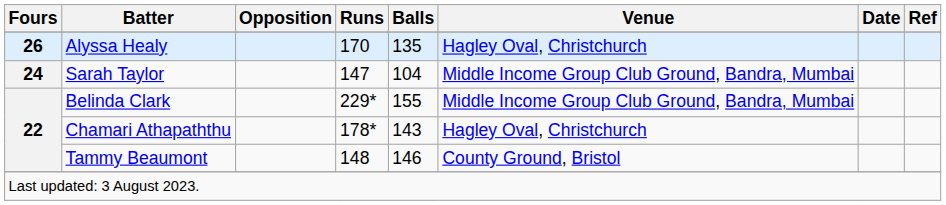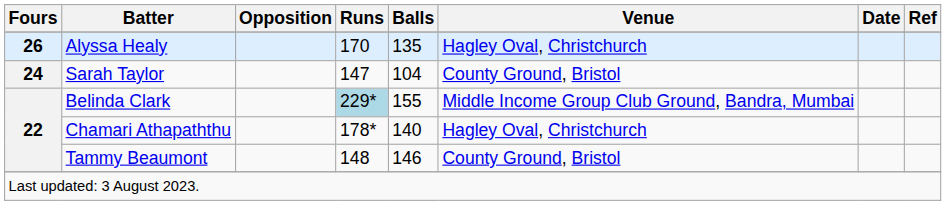 <table class="wikitable sortable">
 <tr>
 <th>Fours</th>
 <th>Batter</th>
 <th>Opposition</th>
 <th>Runs</th>
 <th>Balls</th>
 <th class="unsortable">Venue</th>
 <th>Date</th>
 <th class="unsortable">Ref</th>
 </tr>
 <tr>
 </tr>
 <tr style="background-color:#def;">
 <th style="background-color:#def;">26</th>
 <td> <a href='#'>Alyssa Healy</a></td>
 <td></td>
 <td>170</td>
 <td>135</td>
 <td><a href='#'>Hagley Oval</a>, <a href='#'>Christchurch</a></td>
 <td></td>
 <td></td>
 </tr>
 <tr>
 <th>24</th>
 <td> <a href='#'>Sarah Taylor</a></td>
 <td></td>
 <td>147</td>
 <td>104</td>
-<td><a href='#'>Middle Income Group Club Ground</a>, <a href='#'>Bandra, Mumbai</a></td>
+<td><a href='#'>County Ground</a>, <a href='#'>Bristol</a></td>
 <td></td>
 <td></td>
 </tr>
 <tr>
 <th rowspan=3>22</th>
 <td> <a href='#'>Belinda Clark</a></td>
 <td></td>
-<td>229*</td>
+<td style="background: lightblue;">229*</td>
 <td>155</td>
 <td><a href='#'>Middle Income Group Club Ground</a>, <a href='#'>Bandra, Mumbai</a></td>
 <td></td>
 <td></td>
 </tr>
 <tr>
 <td> <a href='#'>Chamari Athapaththu</a></td>
 <td></td>
 <td>178*</td>
-<td>143</td>
+<td>140</td>
 <td><a href='#'>Hagley Oval</a>, <a href='#'>Christchurch</a></td>
 <td></td>
 <td></td>
 </tr>
 <tr>
 <td> <a href='#'>Tammy Beaumont</a></td>
 <td></td>
 <td>148</td>
 <td>146</td>
 <td><a href='#'>County Ground</a>, <a href='#'>Bristol</a></td>
 <td></td>
 <td></td>
 </tr>
 <tr>
 </tr>
 <tr class="sortbottom">
 <td colspan=8><small>Last updated: 3 August 2023.</small></td>
 </tr>
 </table>
